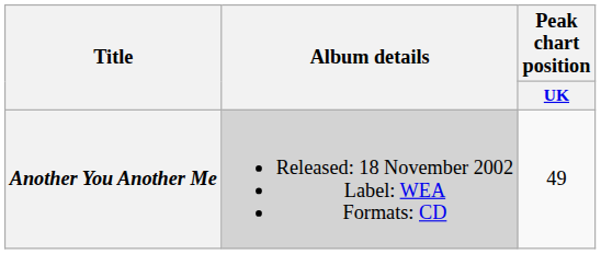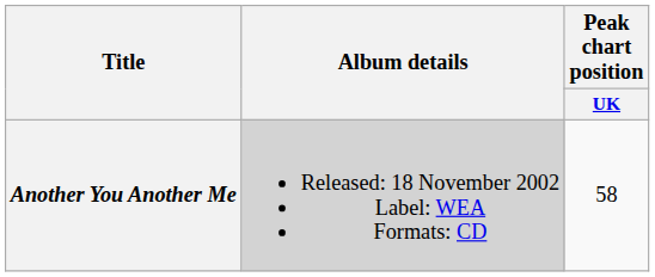 <table class="wikitable plainrowheaders" style="text-align:center;">
 <tr>
 <th scope="col" rowspan="2">Title</th>
 <th scope="col" rowspan="2">Album details</th>
 <th scope="col" colspan="1">Peak chart position</th>
 </tr>
 <tr>
 <th scope="col" style="width:3em;font-size:85%;"><a href='#'>UK</a><br></th>
 </tr>
 <tr>
 <th scope="row"><em>Another You Another Me</em></th>
 <td style="background: lightgrey;"><br><ul><li>Released: 18 November 2002</li><li>Label: <a href='#'>WEA</a></li><li>Formats: <a href='#'>CD</a></li></ul></td>
-<td>49</td>
+<td>58</td>
 </tr>
 </table>
